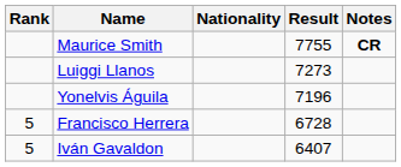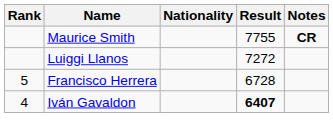 <table class="wikitable sortable" style="text-align:center;font-size:95%">
 <tr>
 <th>Rank</th>
 <th>Name</th>
 <th>Nationality</th>
 <th>Result</th>
 <th>Notes</th>
 </tr>
 <tr>
 <td></td>
 <td align=left><a href='#'>Maurice Smith</a></td>
 <td align=left></td>
 <td>7755</td>
 <td><strong>CR</strong></td>
 </tr>
 <tr>
 <td></td>
 <td align=left><a href='#'>Luiggi Llanos</a></td>
 <td align=left></td>
-<td>7273</td>
-<td></td>
-</tr>
-<tr>
-<td></td>
-<td align=left><a href='#'>Yonelvis Águila</a></td>
-<td align=left></td>
-<td>7196</td>
+<td>7272</td>
 <td></td>
 </tr>
 <tr>
 <td>5</td>
 <td align=left><a href='#'>Francisco Herrera</a></td>
 <td align=left></td>
 <td>6728</td>
 <td></td>
 </tr>
 <tr>
-<td>5</td>
+<td>4</td>
 <td align=left><a href='#'>Iván Gavaldon</a></td>
 <td align=left></td>
-<td>6407</td>
+<td><strong>6407</strong></td>
 <td></td>
 </tr>
 </table>
